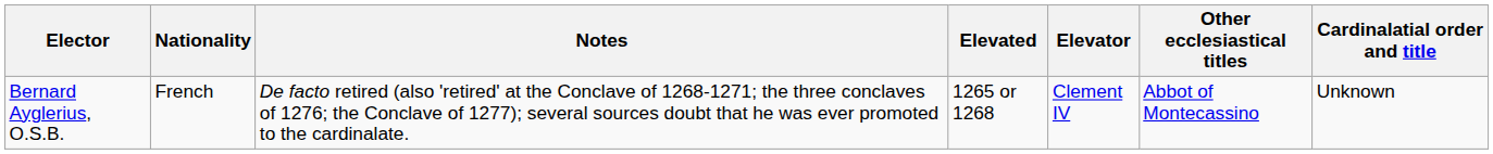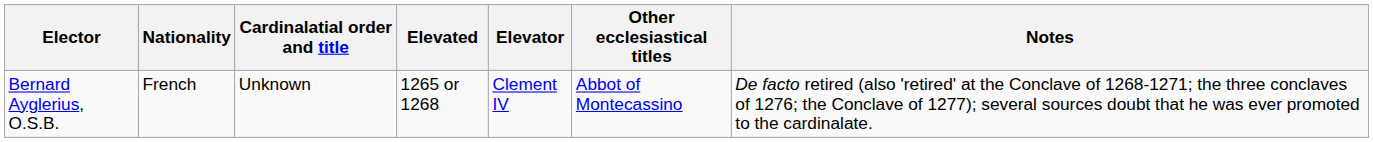 <table class="wikitable sortable collapsible" style="width:100%">
 <tr>
 <th width="*">Elector</th>
 <th width="*">Nationality</th>
-<th width="*">Notes</th>
+<th width="*">Cardinalatial order and <a href='#'>title</a></th>
 <th width="*">Elevated</th>
 <th width="*">Elevator</th>
 <th width="*">Other ecclesiastical titles</th>
-<th width="*">Cardinalatial order and <a href='#'>title</a></th>
+<th width="*">Notes</th>
 </tr>
 <tr valign="top">
 <td><a href='#'>Bernard Ayglerius</a>, O.S.B.</td>
 <td>French</td>
-<td><em>De facto</em> retired (also 'retired' at the Conclave of 1268-1271; the three conclaves of 1276; the Conclave of 1277); several sources doubt that he was ever promoted to the cardinalate.</td>
+<td>Unknown</td>
 <td>1265 or 1268</td>
 <td><a href='#'>Clement IV</a></td>
 <td><a href='#'>Abbot of Montecassino</a></td>
-<td>Unknown</td>
+<td><em>De facto</em> retired (also 'retired' at the Conclave of 1268-1271; the three conclaves of 1276; the Conclave of 1277); several sources doubt that he was ever promoted to the cardinalate.</td>
 </tr>
 </table>
